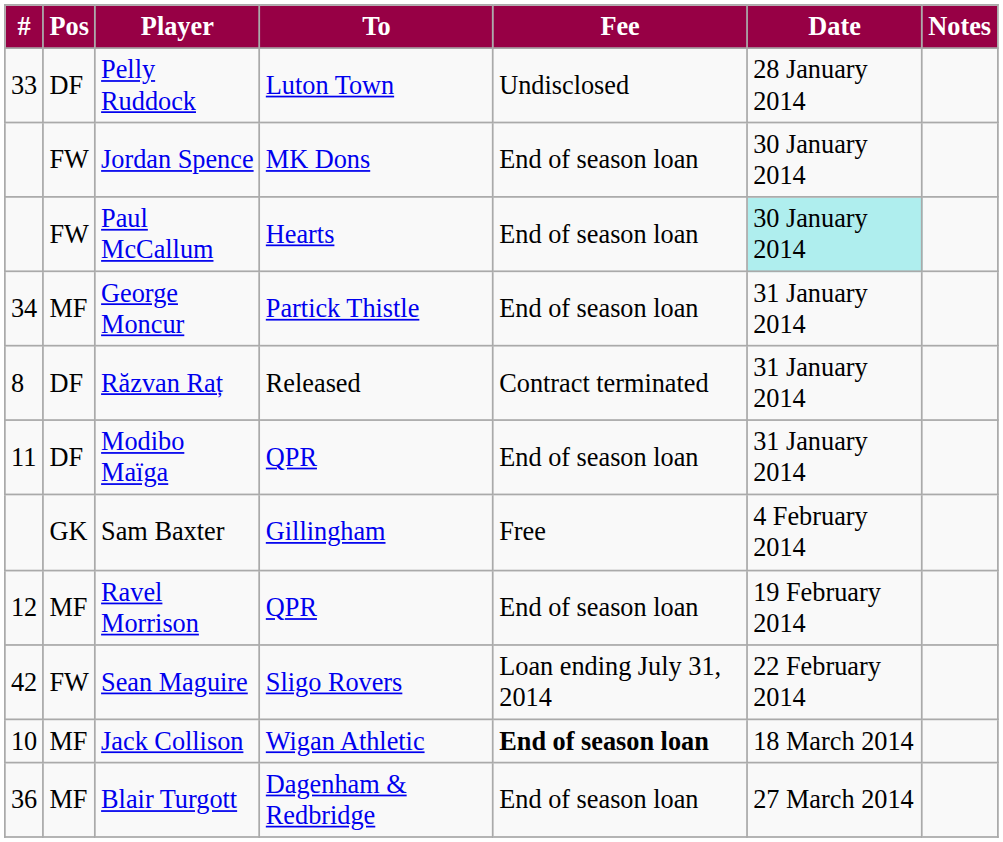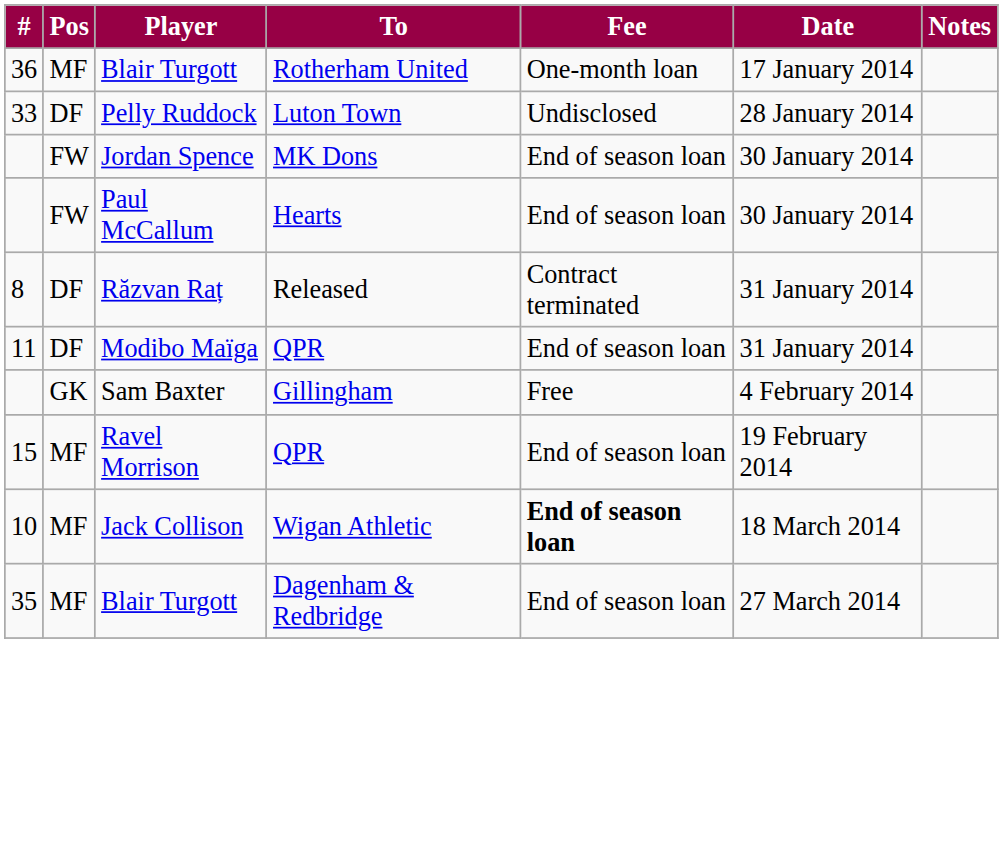 <table class="wikitable" style="width:65%; text-align:center; font-size:95%; text-align:left;">
 <tr>
 <th style="background:#970045; color:white; text-align:center;"><strong>#</strong></th>
 <th style="background:#970045; color:white; text-align:center;"><strong>Pos</strong></th>
 <th style="background:#970045; color:white; text-align:center;"><strong>Player</strong></th>
 <th style="background:#970045; color:white; text-align:center;"><strong>To</strong></th>
 <th style="background:#970045; color:white; text-align:center;"><strong>Fee</strong></th>
 <th style="background:#970045; color:white; text-align:center;"><strong>Date</strong></th>
 <th style="background:#970045; color:white; text-align:center;"><strong>Notes</strong></th>
+</tr>
+<tr>
+<td>36</td>
+<td>MF</td>
+<td> <a href='#'>Blair Turgott</a></td>
+<td> <a href='#'>Rotherham United</a></td>
+<td>One-month loan</td>
+<td>17 January 2014</td>
+<td></td>
 </tr>
 <tr>
 <td>33</td>
 <td>DF</td>
 <td> <a href='#'>Pelly Ruddock</a></td>
 <td> <a href='#'>Luton Town</a></td>
 <td>Undisclosed</td>
 <td>28 January 2014</td>
 <td></td>
 </tr>
 <tr>
 <td></td>
 <td>FW</td>
 <td> <a href='#'>Jordan Spence</a></td>
 <td> <a href='#'>MK Dons</a></td>
 <td>End of season loan</td>
 <td>30 January 2014</td>
 <td></td>
 </tr>
 <tr>
 <td></td>
 <td>FW</td>
 <td> <a href='#'>Paul McCallum</a></td>
 <td> <a href='#'>Hearts</a></td>
 <td>End of season loan</td>
-<td style="background: paleturquoise;">30 January 2014</td>
-<td></td>
-</tr>
-<tr>
-<td>34</td>
-<td>MF</td>
-<td> <a href='#'>George Moncur</a></td>
-<td> <a href='#'>Partick Thistle</a></td>
-<td>End of season loan</td>
-<td>31 January 2014</td>
+<td>30 January 2014</td>
 <td></td>
 </tr>
 <tr>
 <td>8</td>
 <td>DF</td>
 <td> <a href='#'>Răzvan Raț</a></td>
 <td>Released</td>
 <td>Contract terminated</td>
 <td>31 January 2014</td>
 <td></td>
 </tr>
 <tr>
 <td>11</td>
 <td>DF</td>
 <td> <a href='#'>Modibo Maïga</a></td>
 <td> <a href='#'>QPR</a></td>
 <td>End of season loan</td>
 <td>31 January 2014</td>
 <td></td>
 </tr>
 <tr>
 <td></td>
 <td>GK</td>
 <td> Sam Baxter</td>
 <td> <a href='#'>Gillingham</a></td>
 <td>Free</td>
 <td>4 February 2014</td>
 <td></td>
 </tr>
 <tr>
-<td>12</td>
+<td>15</td>
 <td>MF</td>
 <td> <a href='#'>Ravel Morrison</a></td>
 <td> <a href='#'>QPR</a></td>
 <td>End of season loan</td>
 <td>19 February 2014</td>
-<td></td>
-</tr>
-<tr>
-<td>42</td>
-<td>FW</td>
-<td> <a href='#'>Sean Maguire</a></td>
-<td> <a href='#'>Sligo Rovers</a></td>
-<td>Loan ending July 31, 2014</td>
-<td>22 February 2014</td>
 <td></td>
 </tr>
 <tr>
 <td>10</td>
 <td>MF</td>
 <td> <a href='#'>Jack Collison</a></td>
 <td> <a href='#'>Wigan Athletic</a></td>
 <td><strong>End of season loan</strong></td>
 <td>18 March 2014</td>
 <td></td>
 </tr>
 <tr>
-<td>36</td>
+<td>35</td>
 <td>MF</td>
 <td> <a href='#'>Blair Turgott</a></td>
 <td> <a href='#'>Dagenham & Redbridge</a></td>
 <td>End of season loan</td>
 <td>27 March 2014</td>
 <td></td>
 </tr>
 </table>
